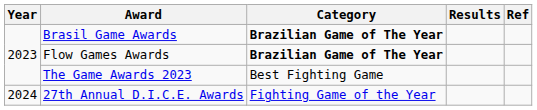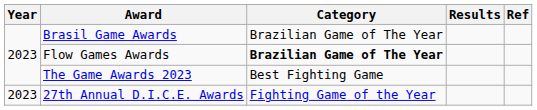 <table class="wikitable sortable">
 <tr>
 <th>Year</th>
 <th>Award</th>
 <th>Category</th>
 <th>Results</th>
 <th>Ref</th>
 </tr>
 <tr>
 <td style="text-align:center;" rowspan="3">2023</td>
 <td><a href='#'>Brasil Game Awards</a></td>
-<td><strong>Brazilian Game of The Year</strong></td>
+<td>Brazilian Game of The Year</td>
 <td></td>
 <td style="text-align:center;"></td>
 </tr>
 <tr>
 <td>Flow Games Awards</td>
 <td><strong>Brazilian Game of The Year</strong></td>
 <td></td>
 <td style="text-align:center;"></td>
 </tr>
 <tr>
 <td><a href='#'>The Game Awards 2023</a></td>
 <td>Best Fighting Game</td>
 <td></td>
 <td style="text-align:center;"></td>
 </tr>
 <tr>
-<td style="text-align:center;">2024</td>
+<td style="text-align:center;">2023</td>
 <td><a href='#'>27th Annual D.I.C.E. Awards</a></td>
 <td><a href='#'>Fighting Game of the Year</a></td>
 <td></td>
 <td style="text-align:center;"></td>
 </tr>
 </table>
